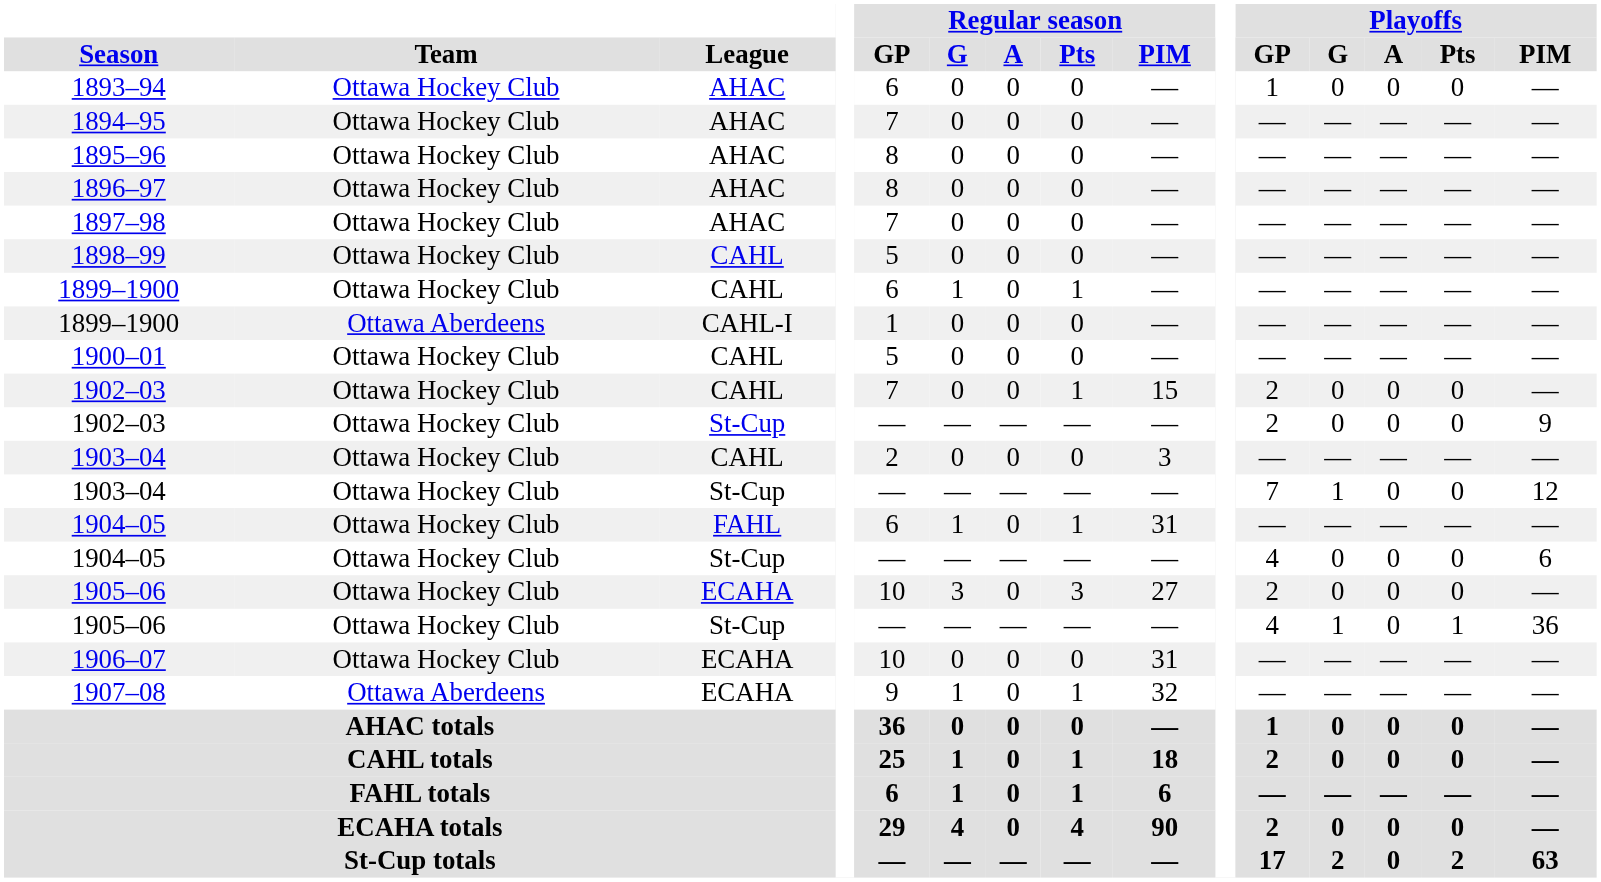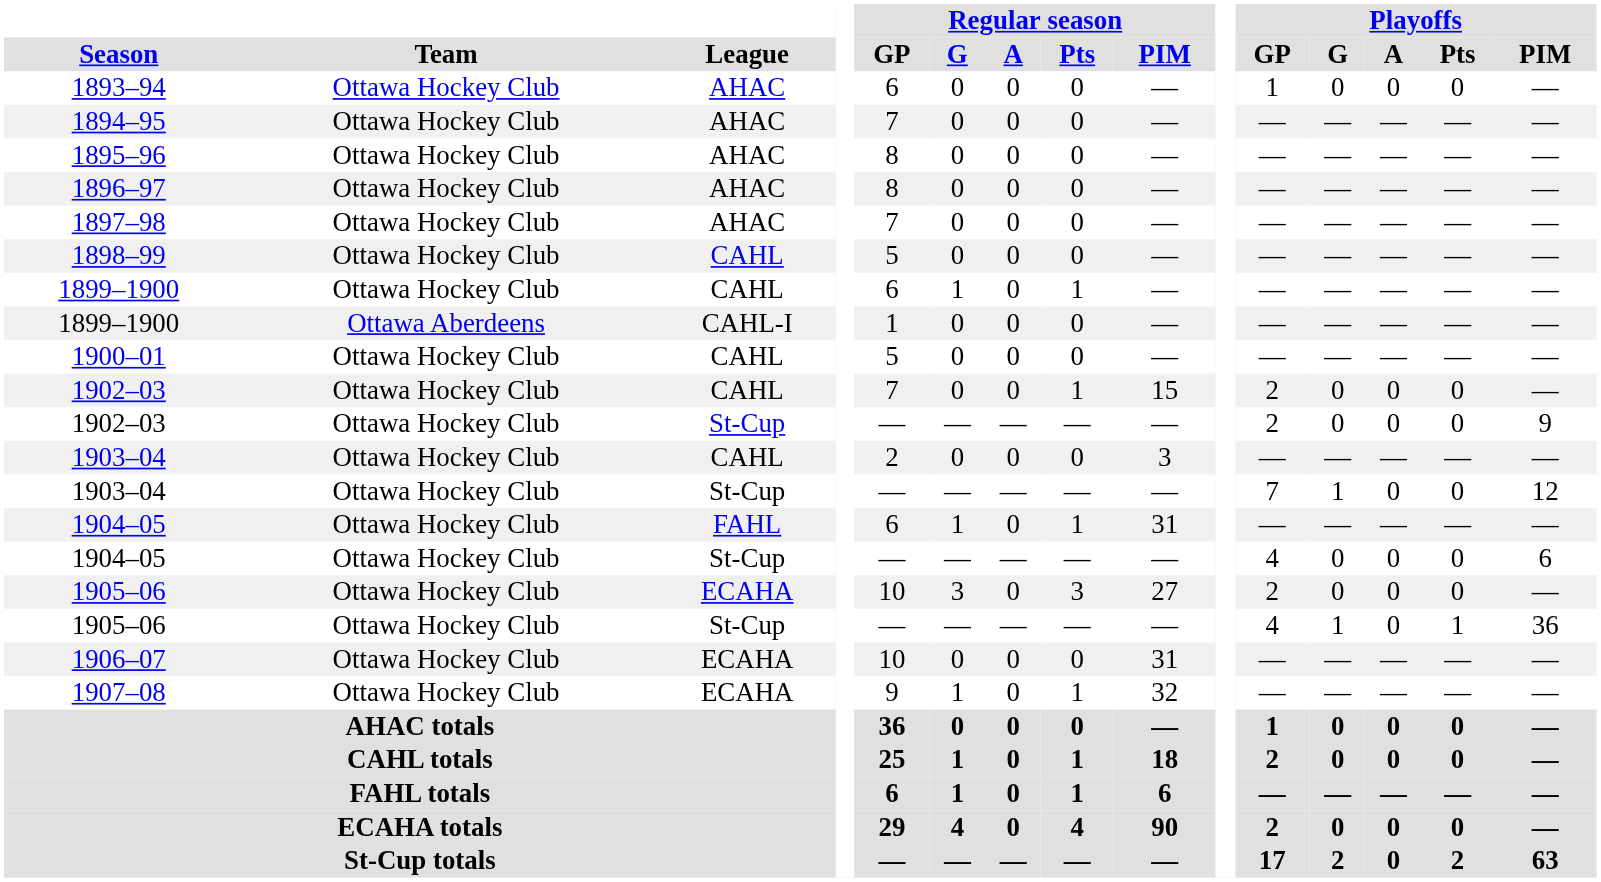 <table BORDER="0" CELLPADDING="1" CELLSPACING="0" width="75%" style="text-align:center">
 <tr bgcolor="#e0e0e0">
 <th colspan="3" bgcolor="#ffffff"> </th>
 <th rowspan="99" bgcolor="#ffffff"> </th>
 <th colspan="5"><a href='#'>Regular season</a></th>
 <th rowspan="99" bgcolor="#ffffff"> </th>
 <th colspan="5"><a href='#'>Playoffs</a></th>
 </tr>
 <tr bgcolor="#e0e0e0">
 <th><a href='#'>Season</a></th>
 <th>Team</th>
 <th>League</th>
 <th>GP</th>
 <th><a href='#'>G</a></th>
 <th><a href='#'>A</a></th>
 <th><a href='#'>Pts</a></th>
 <th><a href='#'>PIM</a></th>
 <th>GP</th>
 <th>G</th>
 <th>A</th>
 <th>Pts</th>
 <th>PIM</th>
 </tr>
 <tr>
 <td><a href='#'>1893–94</a></td>
 <td><a href='#'>Ottawa Hockey Club</a></td>
 <td><a href='#'>AHAC</a></td>
 <td>6</td>
 <td>0</td>
 <td>0</td>
 <td>0</td>
 <td>—</td>
 <td>1</td>
 <td>0</td>
 <td>0</td>
 <td>0</td>
 <td>—</td>
 </tr>
 <tr bgcolor="#f0f0f0">
 <td><a href='#'>1894–95</a></td>
 <td>Ottawa Hockey Club</td>
 <td>AHAC</td>
 <td>7</td>
 <td>0</td>
 <td>0</td>
 <td>0</td>
 <td>—</td>
 <td>—</td>
 <td>—</td>
 <td>—</td>
 <td>—</td>
 <td>—</td>
 </tr>
 <tr>
 <td><a href='#'>1895–96</a></td>
 <td>Ottawa Hockey Club</td>
 <td>AHAC</td>
 <td>8</td>
 <td>0</td>
 <td>0</td>
 <td>0</td>
 <td>—</td>
 <td>—</td>
 <td>—</td>
 <td>—</td>
 <td>—</td>
 <td>—</td>
 </tr>
 <tr bgcolor="#f0f0f0">
 <td><a href='#'>1896–97</a></td>
 <td>Ottawa Hockey Club</td>
 <td>AHAC</td>
 <td>8</td>
 <td>0</td>
 <td>0</td>
 <td>0</td>
 <td>—</td>
 <td>—</td>
 <td>—</td>
 <td>—</td>
 <td>—</td>
 <td>—</td>
 </tr>
 <tr>
 <td><a href='#'>1897–98</a></td>
 <td>Ottawa Hockey Club</td>
 <td>AHAC</td>
 <td>7</td>
 <td>0</td>
 <td>0</td>
 <td>0</td>
 <td>—</td>
 <td>—</td>
 <td>—</td>
 <td>—</td>
 <td>—</td>
 <td>—</td>
 </tr>
 <tr bgcolor="#f0f0f0">
 <td><a href='#'>1898–99</a></td>
 <td>Ottawa Hockey Club</td>
 <td><a href='#'>CAHL</a></td>
 <td>5</td>
 <td>0</td>
 <td>0</td>
 <td>0</td>
 <td>—</td>
 <td>—</td>
 <td>—</td>
 <td>—</td>
 <td>—</td>
 <td>—</td>
 </tr>
 <tr>
 <td><a href='#'>1899–1900</a></td>
 <td>Ottawa Hockey Club</td>
 <td>CAHL</td>
 <td>6</td>
 <td>1</td>
 <td>0</td>
 <td>1</td>
 <td>—</td>
 <td>—</td>
 <td>—</td>
 <td>—</td>
 <td>—</td>
 <td>—</td>
 </tr>
 <tr bgcolor="#f0f0f0">
 <td>1899–1900</td>
 <td><a href='#'>Ottawa Aberdeens</a></td>
 <td>CAHL-I</td>
 <td>1</td>
 <td>0</td>
 <td>0</td>
 <td>0</td>
 <td>—</td>
 <td>—</td>
 <td>—</td>
 <td>—</td>
 <td>—</td>
 <td>—</td>
 </tr>
 <tr>
 <td><a href='#'>1900–01</a></td>
 <td>Ottawa Hockey Club</td>
 <td>CAHL</td>
 <td>5</td>
 <td>0</td>
 <td>0</td>
 <td>0</td>
 <td>—</td>
 <td>—</td>
 <td>—</td>
 <td>—</td>
 <td>—</td>
 <td>—</td>
 </tr>
 <tr bgcolor="#f0f0f0">
 <td><a href='#'>1902–03</a></td>
 <td>Ottawa Hockey Club</td>
 <td>CAHL</td>
 <td>7</td>
 <td>0</td>
 <td>0</td>
 <td>1</td>
 <td>15</td>
 <td>2</td>
 <td>0</td>
 <td>0</td>
 <td>0</td>
 <td>—</td>
 </tr>
 <tr>
 <td>1902–03</td>
 <td>Ottawa Hockey Club</td>
 <td><a href='#'>St-Cup</a></td>
 <td>—</td>
 <td>—</td>
 <td>—</td>
 <td>—</td>
 <td>—</td>
 <td>2</td>
 <td>0</td>
 <td>0</td>
 <td>0</td>
 <td>9</td>
 </tr>
 <tr bgcolor="#f0f0f0">
 <td><a href='#'>1903–04</a></td>
 <td>Ottawa Hockey Club</td>
 <td>CAHL</td>
 <td>2</td>
 <td>0</td>
 <td>0</td>
 <td>0</td>
 <td>3</td>
 <td>—</td>
 <td>—</td>
 <td>—</td>
 <td>—</td>
 <td>—</td>
 </tr>
 <tr>
 <td>1903–04</td>
 <td>Ottawa Hockey Club</td>
 <td>St-Cup</td>
 <td>—</td>
 <td>—</td>
 <td>—</td>
 <td>—</td>
 <td>—</td>
 <td>7</td>
 <td>1</td>
 <td>0</td>
 <td>0</td>
 <td>12</td>
 </tr>
 <tr bgcolor="#f0f0f0">
 <td><a href='#'>1904–05</a></td>
 <td>Ottawa Hockey Club</td>
 <td><a href='#'>FAHL</a></td>
 <td>6</td>
 <td>1</td>
 <td>0</td>
 <td>1</td>
 <td>31</td>
 <td>—</td>
 <td>—</td>
 <td>—</td>
 <td>—</td>
 <td>—</td>
 </tr>
 <tr>
 <td>1904–05</td>
 <td>Ottawa Hockey Club</td>
 <td>St-Cup</td>
 <td>—</td>
 <td>—</td>
 <td>—</td>
 <td>—</td>
 <td>—</td>
 <td>4</td>
 <td>0</td>
 <td>0</td>
 <td>0</td>
 <td>6</td>
 </tr>
 <tr bgcolor="#f0f0f0">
 <td><a href='#'>1905–06</a></td>
 <td>Ottawa Hockey Club</td>
 <td><a href='#'>ECAHA</a></td>
 <td>10</td>
 <td>3</td>
 <td>0</td>
 <td>3</td>
 <td>27</td>
 <td>2</td>
 <td>0</td>
 <td>0</td>
 <td>0</td>
 <td>—</td>
 </tr>
 <tr>
 <td>1905–06</td>
 <td>Ottawa Hockey Club</td>
 <td>St-Cup</td>
 <td>—</td>
 <td>—</td>
 <td>—</td>
 <td>—</td>
 <td>—</td>
 <td>4</td>
 <td>1</td>
 <td>0</td>
 <td>1</td>
 <td>36</td>
 </tr>
 <tr bgcolor="#f0f0f0">
 <td><a href='#'>1906–07</a></td>
 <td>Ottawa Hockey Club</td>
 <td>ECAHA</td>
 <td>10</td>
 <td>0</td>
 <td>0</td>
 <td>0</td>
 <td>31</td>
 <td>—</td>
 <td>—</td>
 <td>—</td>
 <td>—</td>
 <td>—</td>
 </tr>
 <tr>
 <td><a href='#'>1907–08</a></td>
-<td><a href='#'>Ottawa Aberdeens</a></td>
+<td>Ottawa Hockey Club</td>
 <td>ECAHA</td>
 <td>9</td>
 <td>1</td>
 <td>0</td>
 <td>1</td>
 <td>32</td>
 <td>—</td>
 <td>—</td>
 <td>—</td>
 <td>—</td>
 <td>—</td>
 </tr>
 <tr bgcolor="#e0e0e0">
 <th colspan="3">AHAC totals</th>
 <th>36</th>
 <th>0</th>
 <th>0</th>
 <th>0</th>
 <th>—</th>
 <th>1</th>
 <th>0</th>
 <th>0</th>
 <th>0</th>
 <th>—</th>
 </tr>
 <tr bgcolor="#e0e0e0">
 <th colspan="3">CAHL totals</th>
 <th>25</th>
 <th>1</th>
 <th>0</th>
 <th>1</th>
 <th>18</th>
 <th>2</th>
 <th>0</th>
 <th>0</th>
 <th>0</th>
 <th>—</th>
 </tr>
 <tr bgcolor="#e0e0e0">
 <th colspan="3">FAHL totals</th>
 <th>6</th>
 <th>1</th>
 <th>0</th>
 <th>1</th>
 <th>6</th>
 <th>—</th>
 <th>—</th>
 <th>—</th>
 <th>—</th>
 <th>—</th>
 </tr>
 <tr bgcolor="#e0e0e0">
 <th colspan="3">ECAHA totals</th>
 <th>29</th>
 <th>4</th>
 <th>0</th>
 <th>4</th>
 <th>90</th>
 <th>2</th>
 <th>0</th>
 <th>0</th>
 <th>0</th>
 <th>—</th>
 </tr>
 <tr bgcolor="#e0e0e0">
 <th colspan="3">St-Cup totals</th>
 <th>—</th>
 <th>—</th>
 <th>—</th>
 <th>—</th>
 <th>—</th>
 <th>17</th>
 <th>2</th>
 <th>0</th>
 <th>2</th>
 <th>63</th>
 </tr>
 </table>
